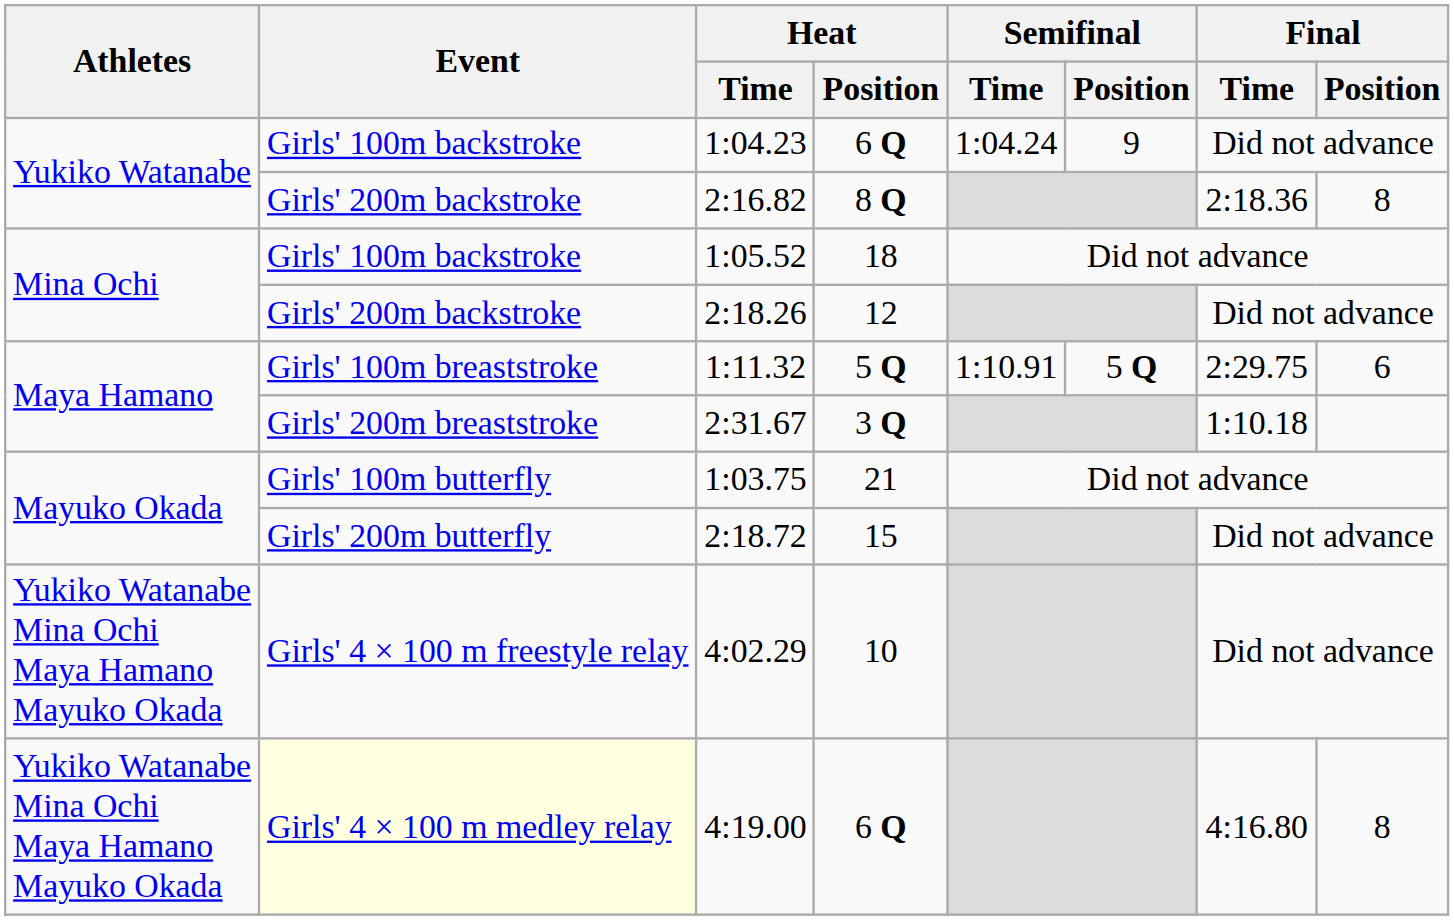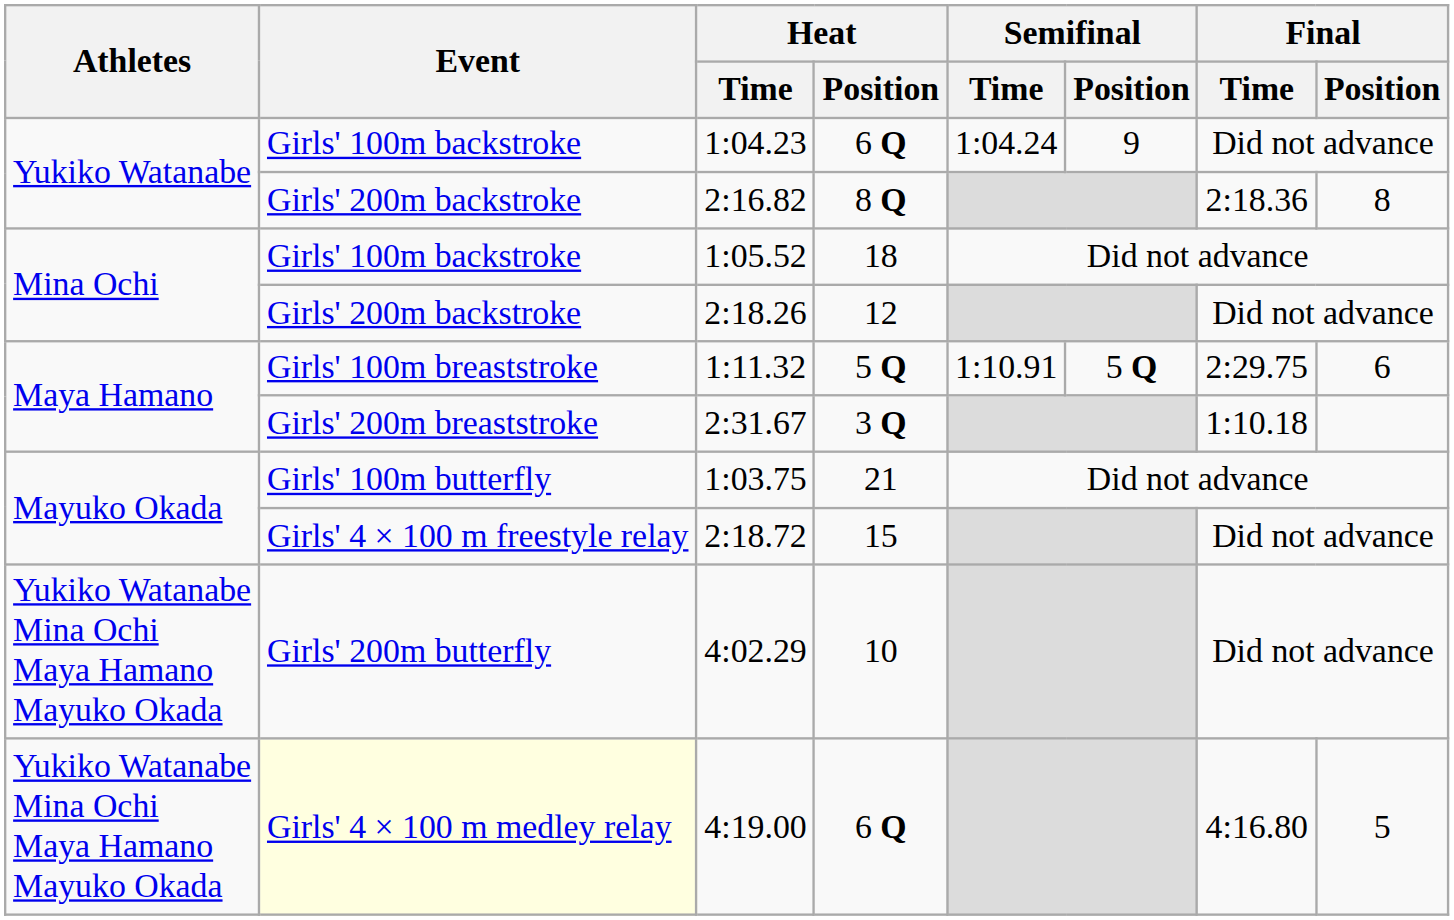 <table class="wikitable" border="1" style="font-size:90%">
 <tr>
 <th rowspan=2>Athletes</th>
 <th rowspan=2>Event</th>
 <th colspan=2>Heat</th>
 <th colspan=2>Semifinal</th>
 <th colspan=2>Final</th>
 </tr>
 <tr>
 <th>Time</th>
 <th>Position</th>
 <th>Time</th>
 <th>Position</th>
 <th>Time</th>
 <th>Position</th>
 </tr>
 <tr>
 <td rowspan=2><a href='#'>Yukiko Watanabe</a></td>
 <td><a href='#'>Girls' 100m backstroke</a></td>
 <td align=center>1:04.23</td>
 <td align=center>6 <strong>Q</strong></td>
 <td align=center>1:04.24</td>
 <td align=center>9</td>
 <td colspan="2" align=center>Did not advance</td>
 </tr>
 <tr>
 <td><a href='#'>Girls' 200m backstroke</a></td>
 <td align=center>2:16.82</td>
 <td align=center>8 <strong>Q</strong></td>
 <td colspan=2 bgcolor=#DCDCDC></td>
 <td align=center>2:18.36</td>
 <td align=center>8</td>
 </tr>
 <tr>
 <td rowspan=2><a href='#'>Mina Ochi</a></td>
 <td><a href='#'>Girls' 100m backstroke</a></td>
 <td align=center>1:05.52</td>
 <td align=center>18</td>
 <td colspan="4" align=center>Did not advance</td>
 </tr>
 <tr>
 <td><a href='#'>Girls' 200m backstroke</a></td>
 <td align=center>2:18.26</td>
 <td align=center>12</td>
 <td colspan=2 bgcolor=#DCDCDC></td>
 <td colspan="2" align=center>Did not advance</td>
 </tr>
 <tr>
 <td rowspan=2><a href='#'>Maya Hamano</a></td>
 <td><a href='#'>Girls' 100m breaststroke</a></td>
 <td align=center>1:11.32</td>
 <td align=center>5 <strong>Q</strong></td>
 <td align=center>1:10.91</td>
 <td align=center>5 <strong>Q</strong></td>
 <td align=center>2:29.75</td>
 <td align=center>6</td>
 </tr>
 <tr>
 <td><a href='#'>Girls' 200m breaststroke</a></td>
 <td align=center>2:31.67</td>
 <td align=center>3 <strong>Q</strong></td>
 <td colspan=2 bgcolor=#DCDCDC></td>
 <td align=center>1:10.18</td>
 <td align=center></td>
 </tr>
 <tr>
 <td rowspan=2><a href='#'>Mayuko Okada</a></td>
 <td><a href='#'>Girls' 100m butterfly</a></td>
 <td align=center>1:03.75</td>
 <td align=center>21</td>
 <td colspan="4" align=center>Did not advance</td>
 </tr>
 <tr>
-<td><a href='#'>Girls' 200m butterfly</a></td>
+<td><a href='#'>Girls' 4 × 100 m freestyle relay</a></td>
 <td align=center>2:18.72</td>
 <td align=center>15</td>
 <td colspan=2 bgcolor=#DCDCDC></td>
 <td colspan="2" align=center>Did not advance</td>
 </tr>
 <tr>
 <td><a href='#'>Yukiko Watanabe</a><br><a href='#'>Mina Ochi</a><br><a href='#'>Maya Hamano</a><br><a href='#'>Mayuko Okada</a></td>
-<td><a href='#'>Girls' 4 × 100 m freestyle relay</a></td>
+<td><a href='#'>Girls' 200m butterfly</a></td>
 <td align=center>4:02.29</td>
 <td align=center>10</td>
 <td colspan=2 bgcolor=#DCDCDC></td>
 <td colspan="2" align=center>Did not advance</td>
 </tr>
 <tr>
 <td><a href='#'>Yukiko Watanabe</a><br><a href='#'>Mina Ochi</a><br><a href='#'>Maya Hamano</a><br><a href='#'>Mayuko Okada</a></td>
 <td style="background: lightyellow;"><a href='#'>Girls' 4 × 100 m medley relay</a></td>
 <td align=center>4:19.00</td>
 <td align=center>6 <strong>Q</strong></td>
 <td colspan=2 bgcolor=#DCDCDC></td>
 <td align=center>4:16.80</td>
-<td align=center>8</td>
+<td align=center>5</td>
 </tr>
 </table>
